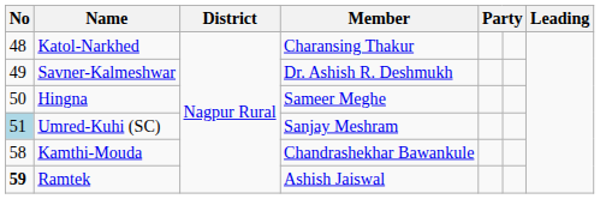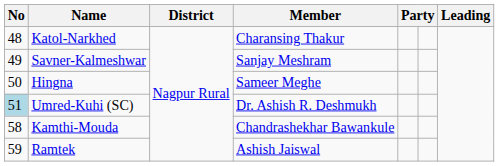 <table class="wikitable">
 <tr>
 <th>No</th>
 <th>Name</th>
 <th>District</th>
 <th>Member</th>
 <th colspan="2">Party</th>
 <th colspan="2">Leading<br></th>
 </tr>
 <tr>
 <td>48</td>
 <td><a href='#'>Katol-Narkhed</a></td>
 <td rowspan="6"><a href='#'>Nagpur Rural</a></td>
 <td><a href='#'>Charansing Thakur</a></td>
 <td></td>
 <td></td>
 </tr>
 <tr>
 <td>49</td>
 <td><a href='#'>Savner-Kalmeshwar</a></td>
-<td><a href='#'>Dr. Ashish R. Deshmukh</a></td>
+<td><a href='#'>Sanjay Meshram</a></td>
 <td></td>
 <td></td>
 </tr>
 <tr>
 <td>50</td>
 <td><a href='#'>Hingna</a></td>
 <td><a href='#'>Sameer Meghe</a></td>
 <td></td>
 <td></td>
 </tr>
 <tr>
 <td style="background: lightblue;">51</td>
 <td><a href='#'>Umred-Kuhi</a> (SC)</td>
-<td><a href='#'>Sanjay Meshram</a></td>
+<td><a href='#'>Dr. Ashish R. Deshmukh</a></td>
 <td></td>
 <td></td>
 </tr>
 <tr>
 <td>58</td>
 <td><a href='#'>Kamthi-Mouda</a></td>
 <td><a href='#'>Chandrashekhar Bawankule</a></td>
 <td></td>
 <td></td>
 </tr>
 <tr>
-<td><strong>59</strong></td>
+<td>59</td>
 <td><a href='#'>Ramtek</a></td>
 <td><a href='#'>Ashish Jaiswal</a></td>
 <td></td>
 <td></td>
 </tr>
 </table>
